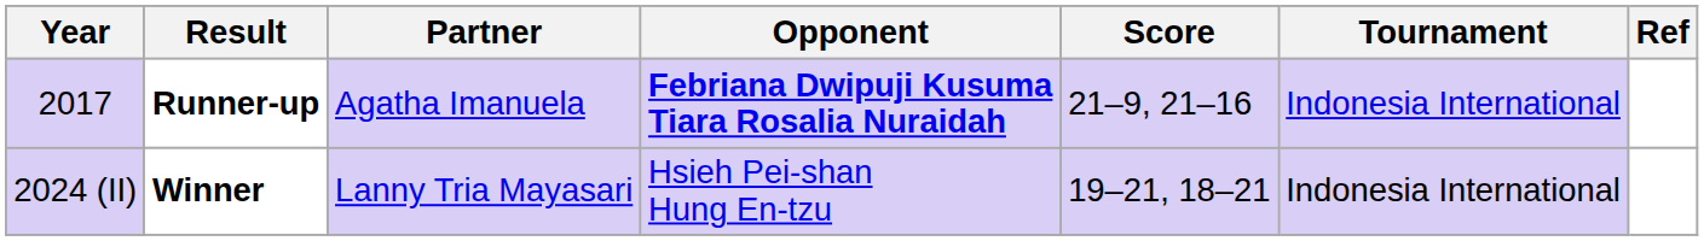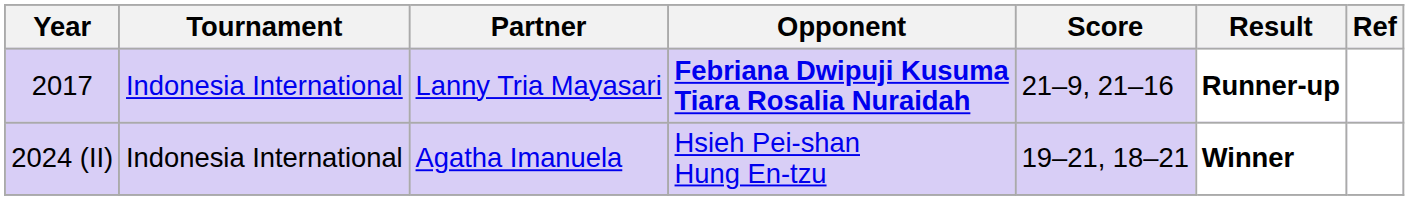 <table class="sortable wikitable" style="font-size: 90%;">
 <tr>
 <th>Year</th>
-<th>Result</th>
+<th>Tournament</th>
 <th>Partner</th>
 <th>Opponent</th>
 <th>Score</th>
-<th>Tournament</th>
+<th>Result</th>
 <th>Ref</th>
 </tr>
 <tr style="background:#D8CEF6">
 <td align="center">2017</td>
-<td style="text-align:left; background:white"> <strong>Runner-up</strong></td>
-<td align="left"> <a href='#'>Agatha Imanuela</a></td>
+<td align="left"><a href='#'>Indonesia International</a></td>
+<td align="left"> <a href='#'>Lanny Tria Mayasari</a></td>
 <td align="left"><strong> <a href='#'>Febriana Dwipuji Kusuma</a><br> <a href='#'>Tiara Rosalia Nuraidah</a></strong></td>
 <td align="left">21–9, 21–16</td>
-<td align="left"><a href='#'>Indonesia International</a></td>
+<td style="text-align:left; background:white"> <strong>Runner-up</strong></td>
 <td style="text-align:center; background:white"></td>
 </tr>
 <tr style="background:#D8CEF6">
 <td align="center">2024 (II)</td>
-<td style="text-align:left; background:white"> <strong>Winner</strong></td>
-<td align="left"> <a href='#'>Lanny Tria Mayasari</a></td>
+<td align="left">Indonesia International</td>
+<td align="left"> <a href='#'>Agatha Imanuela</a></td>
 <td align="left"> <a href='#'>Hsieh Pei-shan</a> <br> <a href='#'>Hung En-tzu</a></td>
 <td align="left">19–21, 18–21</td>
-<td align="left">Indonesia International</td>
+<td style="text-align:left; background:white"> <strong>Winner</strong></td>
 <td style="text-align:center; background:white"></td>
 </tr>
 </table>
